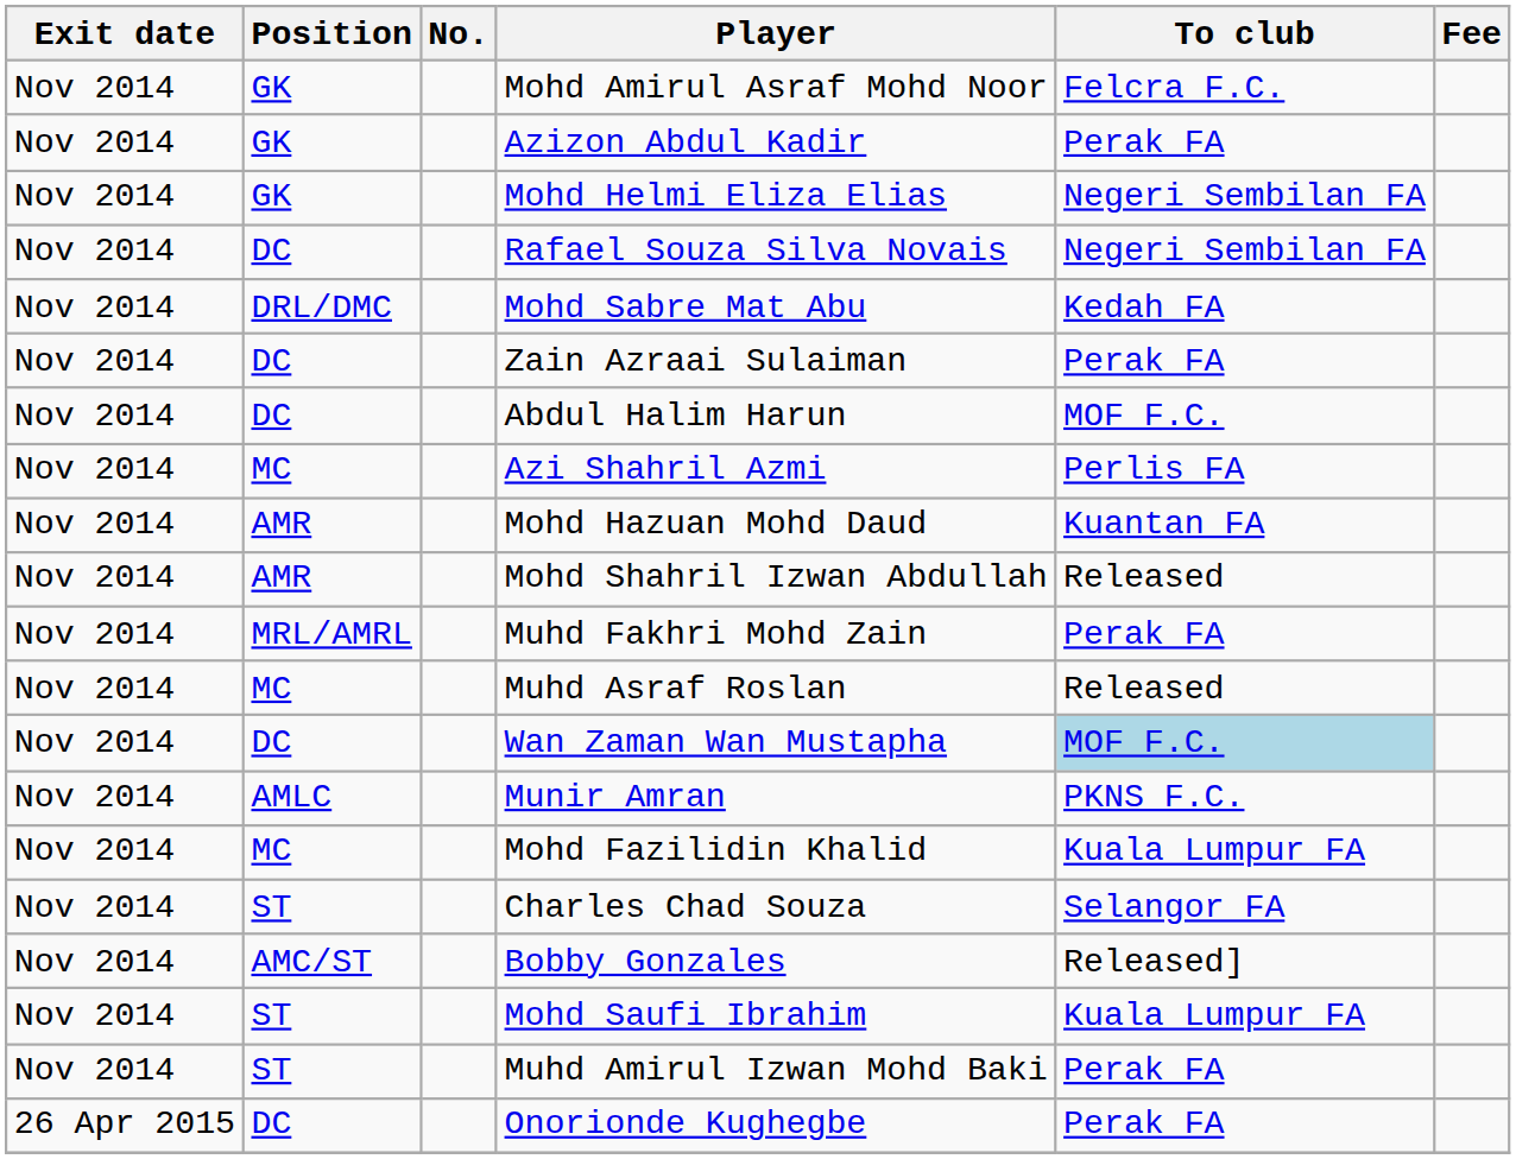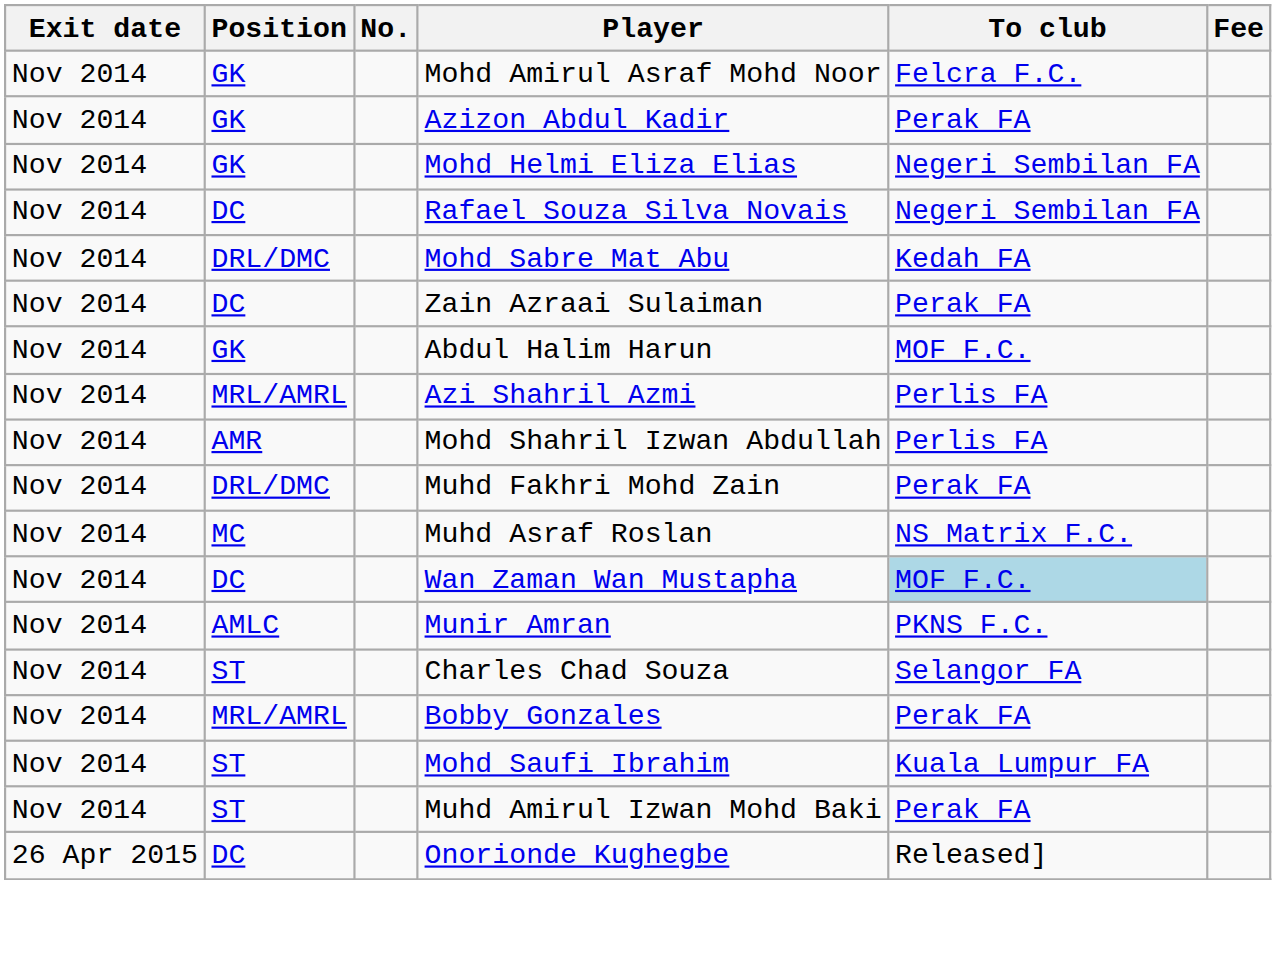 <table class="wikitable sortable">
 <tr>
 <th>Exit date</th>
 <th>Position</th>
 <th>No.</th>
 <th>Player</th>
 <th>To club</th>
 <th>Fee</th>
 </tr>
 <tr>
 <td>Nov 2014</td>
 <td><a href='#'>GK</a></td>
 <td></td>
 <td> Mohd Amirul Asraf Mohd Noor</td>
 <td> <a href='#'>Felcra F.C.</a></td>
 <td></td>
 </tr>
 <tr>
 <td>Nov 2014</td>
 <td><a href='#'>GK</a></td>
 <td></td>
 <td> <a href='#'>Azizon Abdul Kadir</a></td>
 <td> <a href='#'>Perak FA</a></td>
 <td></td>
 </tr>
 <tr>
 <td>Nov 2014</td>
 <td><a href='#'>GK</a></td>
 <td></td>
 <td> <a href='#'>Mohd Helmi Eliza Elias</a></td>
 <td> <a href='#'>Negeri Sembilan FA</a></td>
 <td></td>
 </tr>
 <tr>
 <td>Nov 2014</td>
 <td><a href='#'>DC</a></td>
 <td></td>
 <td> <a href='#'>Rafael Souza Silva Novais</a></td>
 <td> <a href='#'>Negeri Sembilan FA</a></td>
 <td></td>
 </tr>
 <tr>
 <td>Nov 2014</td>
 <td><a href='#'>DRL/DMC</a></td>
 <td></td>
 <td> <a href='#'>Mohd Sabre Mat Abu</a></td>
 <td> <a href='#'>Kedah FA</a></td>
 <td></td>
 </tr>
 <tr>
 <td>Nov 2014</td>
 <td><a href='#'>DC</a></td>
 <td></td>
 <td> Zain Azraai Sulaiman</td>
 <td> <a href='#'>Perak FA</a></td>
 <td></td>
 </tr>
 <tr>
 <td>Nov 2014</td>
-<td><a href='#'>DC</a></td>
+<td><a href='#'>GK</a></td>
 <td></td>
 <td> Abdul Halim Harun</td>
 <td> <a href='#'>MOF F.C.</a></td>
 <td></td>
 </tr>
 <tr>
 <td>Nov 2014</td>
-<td><a href='#'>MC</a></td>
+<td><a href='#'>MRL/AMRL</a></td>
 <td></td>
 <td> <a href='#'>Azi Shahril Azmi</a></td>
 <td> <a href='#'>Perlis FA</a></td>
 <td></td>
 </tr>
 <tr>
 <td>Nov 2014</td>
 <td><a href='#'>AMR</a></td>
 <td></td>
-<td> Mohd Hazuan Mohd Daud</td>
-<td> <a href='#'>Kuantan FA</a></td>
+<td> Mohd Shahril Izwan Abdullah</td>
+<td> <a href='#'>Perlis FA</a></td>
 <td></td>
 </tr>
 <tr>
 <td>Nov 2014</td>
-<td><a href='#'>AMR</a></td>
-<td></td>
-<td> Mohd Shahril Izwan Abdullah</td>
-<td> Released</td>
-<td></td>
-</tr>
-<tr>
-<td>Nov 2014</td>
-<td><a href='#'>MRL/AMRL</a></td>
+<td><a href='#'>DRL/DMC</a></td>
 <td></td>
 <td> Muhd Fakhri Mohd Zain</td>
 <td> <a href='#'>Perak FA</a></td>
 <td></td>
 </tr>
 <tr>
 <td>Nov 2014</td>
 <td><a href='#'>MC</a></td>
 <td></td>
 <td> Muhd Asraf Roslan</td>
-<td>Released</td>
+<td> <a href='#'>NS Matrix F.C.</a></td>
 <td></td>
 </tr>
 <tr>
 <td>Nov 2014</td>
 <td><a href='#'>DC</a></td>
 <td></td>
 <td> <a href='#'>Wan Zaman Wan Mustapha</a></td>
 <td style="background: lightblue;"> <a href='#'>MOF F.C.</a></td>
 <td></td>
 </tr>
 <tr>
 <td>Nov 2014</td>
 <td><a href='#'>AMLC</a></td>
 <td></td>
 <td> <a href='#'>Munir Amran</a></td>
 <td> <a href='#'>PKNS F.C.</a></td>
 <td></td>
 </tr>
 <tr>
 <td>Nov 2014</td>
-<td><a href='#'>MC</a></td>
-<td></td>
-<td> Mohd Fazilidin Khalid</td>
-<td> <a href='#'>Kuala Lumpur FA</a></td>
-<td></td>
-</tr>
-<tr>
-<td>Nov 2014</td>
 <td><a href='#'>ST</a></td>
 <td></td>
 <td> Charles Chad Souza</td>
 <td> <a href='#'>Selangor FA</a></td>
 <td></td>
 </tr>
 <tr>
 <td>Nov 2014</td>
-<td><a href='#'>AMC/ST</a></td>
+<td><a href='#'>MRL/AMRL</a></td>
 <td></td>
 <td> <a href='#'>Bobby Gonzales</a></td>
-<td>Released]</td>
+<td> <a href='#'>Perak FA</a></td>
 <td></td>
 </tr>
 <tr>
 <td>Nov 2014</td>
 <td><a href='#'>ST</a></td>
 <td></td>
 <td> <a href='#'>Mohd Saufi Ibrahim</a></td>
 <td> <a href='#'>Kuala Lumpur FA</a></td>
 <td></td>
 </tr>
 <tr>
 <td>Nov 2014</td>
 <td><a href='#'>ST</a></td>
 <td></td>
 <td> Muhd Amirul Izwan Mohd Baki</td>
 <td> <a href='#'>Perak FA</a></td>
 <td></td>
 </tr>
 <tr>
 <td>26 Apr 2015</td>
 <td><a href='#'>DC</a></td>
 <td></td>
 <td> <a href='#'>Onorionde Kughegbe</a></td>
-<td> <a href='#'>Perak FA</a></td>
+<td>Released]</td>
 <td></td>
 </tr>
 <tr>
 </tr>
 </table>
